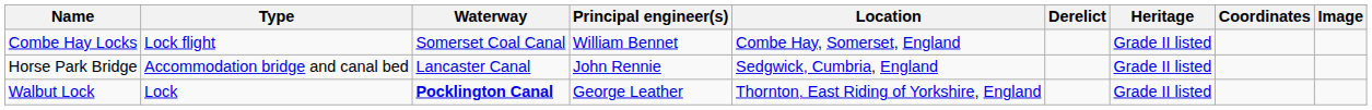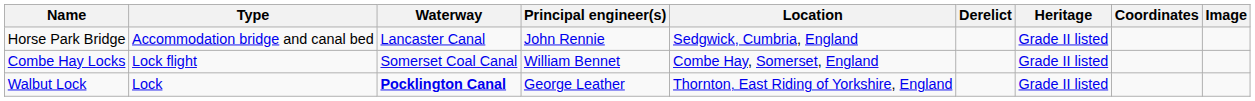 <table class="wikitable sortable">
 <tr>
 <th>Name</th>
 <th>Type</th>
 <th>Waterway</th>
 <th>Principal engineer(s)</th>
 <th>Location</th>
 <th>Derelict</th>
 <th>Heritage</th>
 <th>Coordinates</th>
 <th>Image</th>
 </tr>
 <tr>
-<td><a href='#'>Combe Hay Locks</a></td>
-<td><a href='#'>Lock flight</a></td>
-<td><a href='#'>Somerset Coal Canal</a></td>
-<td><a href='#'>William Bennet</a></td>
-<td><a href='#'>Combe Hay</a>, <a href='#'>Somerset</a>, <a href='#'>England</a></td>
+<td>Horse Park Bridge</td>
+<td><a href='#'>Accommodation bridge</a> and canal bed</td>
+<td><a href='#'>Lancaster Canal</a></td>
+<td><a href='#'>John Rennie</a></td>
+<td><a href='#'>Sedgwick, Cumbria</a>, <a href='#'>England</a></td>
 <td></td>
 <td><a href='#'>Grade II listed</a></td>
 <td></td>
 <td></td>
 </tr>
 <tr>
-<td>Horse Park Bridge</td>
-<td><a href='#'>Accommodation bridge</a> and canal bed</td>
-<td><a href='#'>Lancaster Canal</a></td>
-<td><a href='#'>John Rennie</a></td>
-<td><a href='#'>Sedgwick, Cumbria</a>, <a href='#'>England</a></td>
+<td><a href='#'>Combe Hay Locks</a></td>
+<td><a href='#'>Lock flight</a></td>
+<td><a href='#'>Somerset Coal Canal</a></td>
+<td><a href='#'>William Bennet</a></td>
+<td><a href='#'>Combe Hay</a>, <a href='#'>Somerset</a>, <a href='#'>England</a></td>
 <td></td>
 <td><a href='#'>Grade II listed</a></td>
 <td></td>
 <td></td>
 </tr>
 <tr>
 <td><a href='#'>Walbut Lock</a></td>
 <td><a href='#'>Lock</a></td>
 <td><strong><a href='#'>Pocklington Canal</a></strong></td>
 <td><a href='#'>George Leather</a></td>
 <td><a href='#'>Thornton, East Riding of Yorkshire</a>, <a href='#'>England</a></td>
 <td></td>
 <td><a href='#'>Grade II listed</a></td>
 <td></td>
 <td></td>
 </tr>
 </table>
